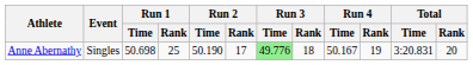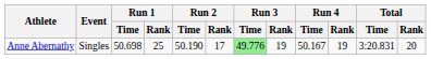 <table class="wikitable" border="1" style="font-size:90%">
 <tr>
 <th rowspan="2">Athlete</th>
 <th rowspan="2">Event</th>
 <th colspan="2">Run 1</th>
 <th colspan="2">Run 2</th>
 <th colspan="2">Run 3</th>
 <th colspan="2">Run 4</th>
 <th colspan="2">Total</th>
 </tr>
 <tr>
 <th>Time</th>
 <th>Rank</th>
 <th>Time</th>
 <th>Rank</th>
 <th>Time</th>
 <th>Rank</th>
 <th>Time</th>
 <th>Rank</th>
 <th>Time</th>
 <th>Rank</th>
 </tr>
 <tr>
 <td><a href='#'>Anne Abernathy</a></td>
 <td>Singles</td>
 <td align="center">50.698</td>
 <td align="center">25</td>
 <td align="center">50.190</td>
 <td align="center">17</td>
 <td align="center" style="background: lightgreen;">49.776</td>
-<td align="center">18</td>
+<td align="center">19</td>
 <td align="center">50.167</td>
 <td align="center">19</td>
 <td align="center">3:20.831</td>
 <td align="center">20</td>
 </tr>
 </table>
